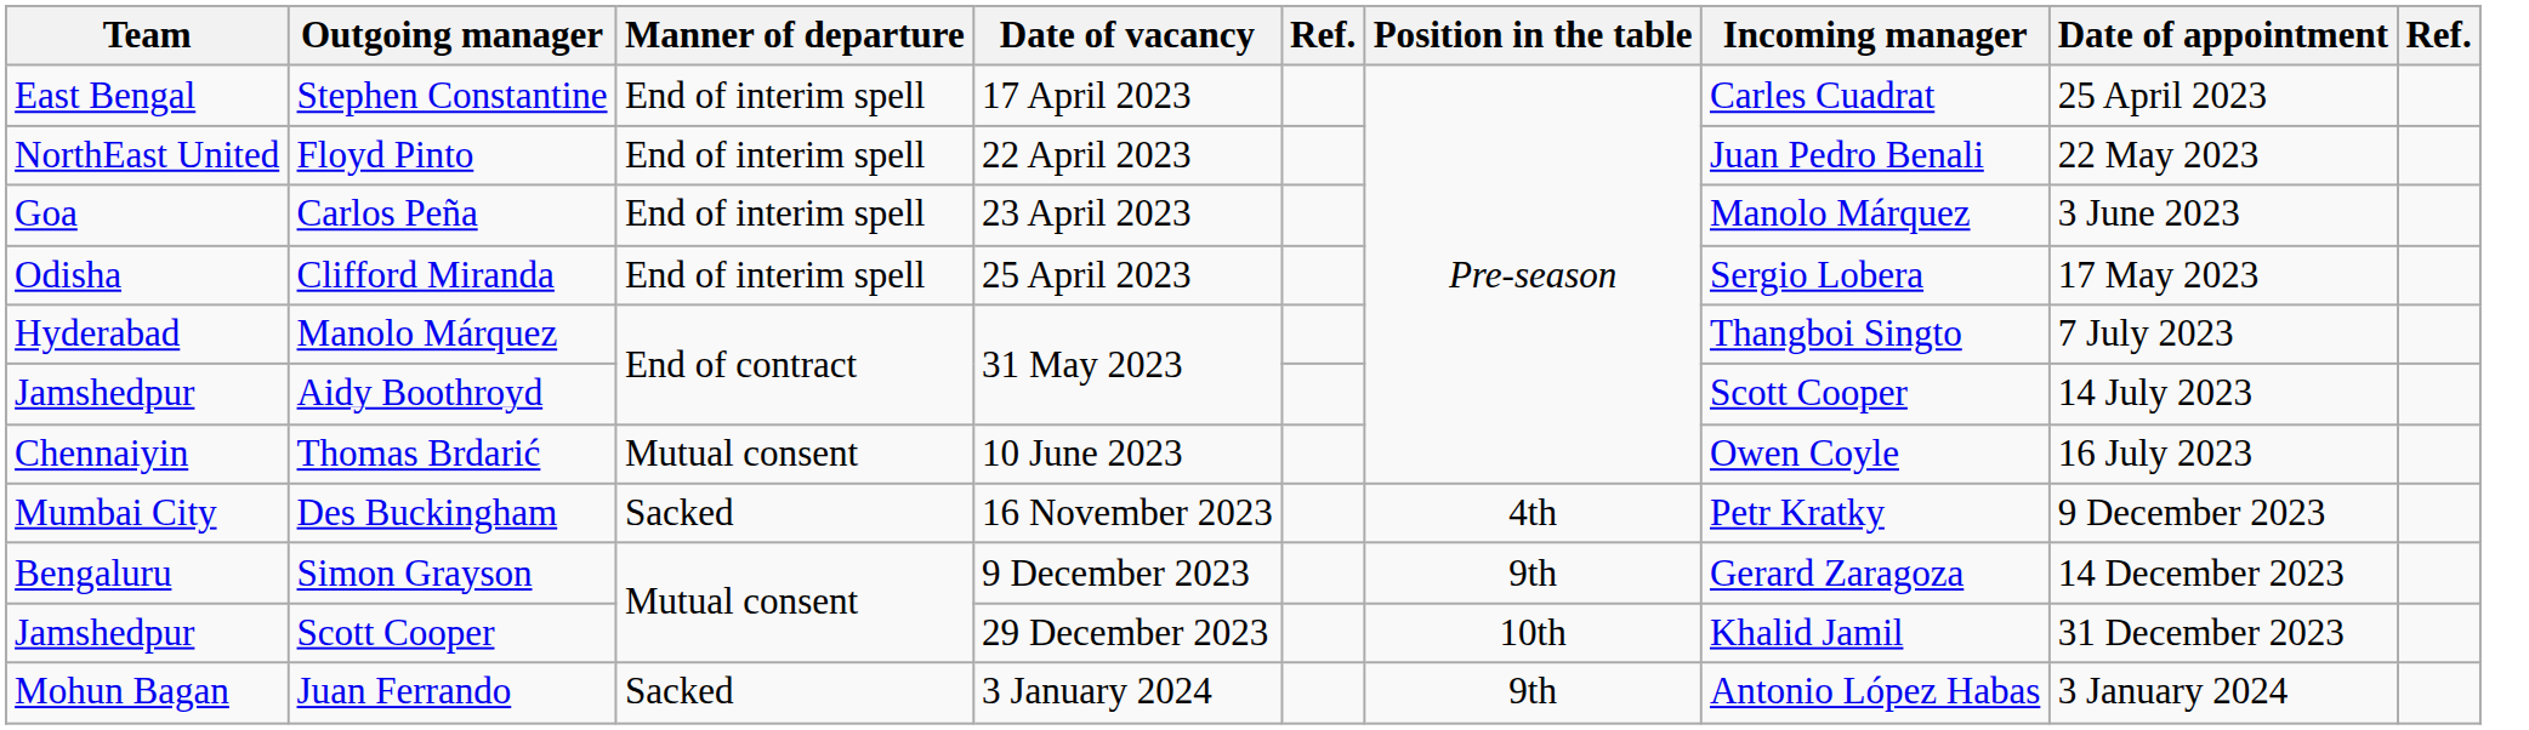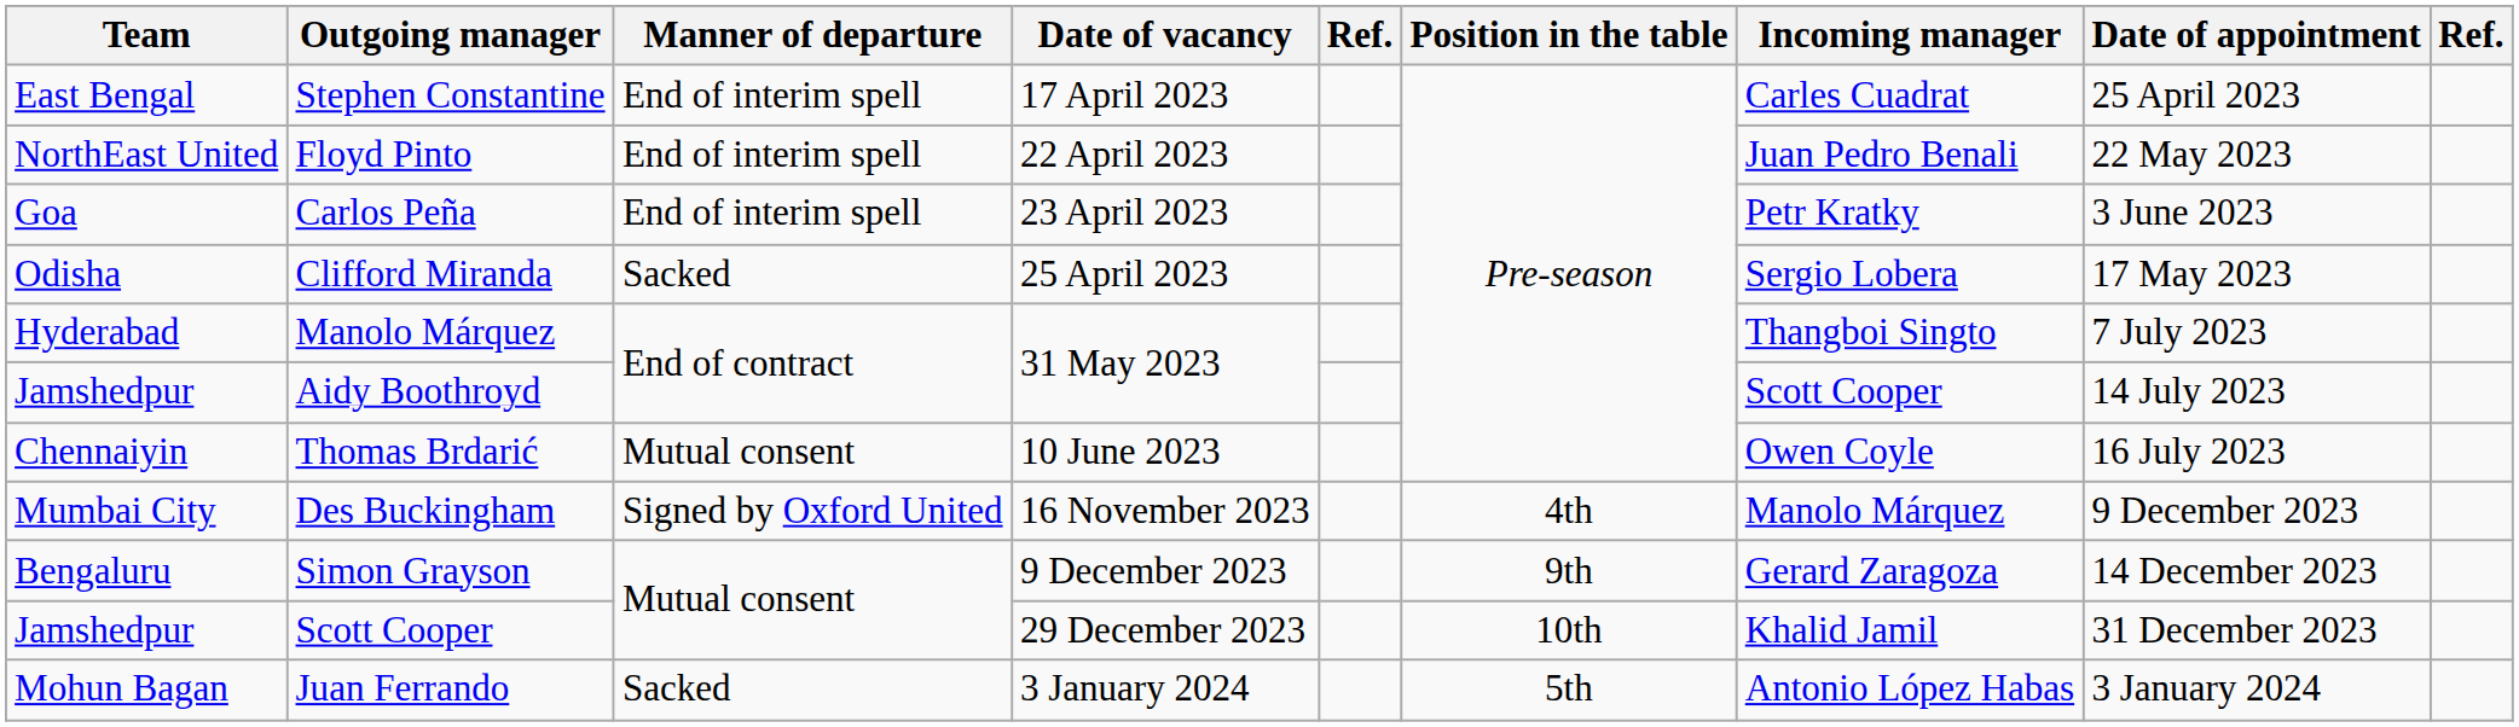 <table class="wikitable sortable">
 <tr>
 <th>Team</th>
 <th>Outgoing manager</th>
 <th>Manner of departure</th>
 <th>Date of vacancy</th>
 <th>Ref.</th>
 <th>Position in the table</th>
 <th>Incoming manager</th>
 <th>Date of appointment</th>
 <th>Ref.</th>
 </tr>
 <tr>
 <td><a href='#'>East Bengal</a></td>
 <td> <a href='#'>Stephen Constantine</a></td>
 <td>End of interim spell</td>
 <td>17 April 2023</td>
 <td></td>
 <td rowspan="7" style="text-align: center;"><em>Pre-season</em></td>
 <td> <a href='#'>Carles Cuadrat</a></td>
 <td>25 April 2023</td>
 <td></td>
 </tr>
 <tr>
 <td><a href='#'>NorthEast United</a></td>
 <td> <a href='#'>Floyd Pinto</a></td>
 <td>End of interim spell</td>
 <td>22 April 2023</td>
 <td></td>
 <td> <a href='#'>Juan Pedro Benali</a></td>
 <td>22 May 2023</td>
 <td></td>
 </tr>
 <tr>
 <td><a href='#'>Goa</a></td>
 <td> <a href='#'>Carlos Peña</a></td>
 <td>End of interim spell</td>
 <td>23 April 2023</td>
 <td></td>
-<td> <a href='#'>Manolo Márquez</a></td>
+<td> <a href='#'>Petr Kratky</a></td>
 <td>3 June 2023</td>
 <td></td>
 </tr>
 <tr>
 <td><a href='#'>Odisha</a></td>
 <td> <a href='#'>Clifford Miranda</a></td>
-<td>End of interim spell</td>
+<td>Sacked</td>
 <td>25 April 2023</td>
 <td></td>
 <td> <a href='#'>Sergio Lobera</a></td>
 <td>17 May 2023</td>
 <td></td>
 </tr>
 <tr>
 <td><a href='#'>Hyderabad</a></td>
 <td> <a href='#'>Manolo Márquez</a></td>
 <td rowspan="2">End of contract</td>
 <td rowspan="2">31 May 2023</td>
 <td></td>
 <td> <a href='#'>Thangboi Singto</a></td>
 <td>7 July 2023</td>
 <td></td>
 </tr>
 <tr>
 <td><a href='#'>Jamshedpur</a></td>
 <td> <a href='#'>Aidy Boothroyd</a></td>
 <td></td>
 <td> <a href='#'>Scott Cooper</a></td>
 <td>14 July 2023</td>
 <td></td>
 </tr>
 <tr>
 <td><a href='#'>Chennaiyin</a></td>
 <td> <a href='#'>Thomas Brdarić</a></td>
 <td>Mutual consent</td>
 <td>10 June 2023</td>
 <td></td>
 <td> <a href='#'>Owen Coyle</a></td>
 <td>16 July 2023</td>
 <td></td>
 </tr>
 <tr>
 <td><a href='#'>Mumbai City</a></td>
 <td> <a href='#'>Des Buckingham</a></td>
-<td>Sacked</td>
+<td>Signed by <a href='#'>Oxford United</a></td>
 <td>16 November 2023</td>
 <td></td>
 <td align="center">4th</td>
-<td> <a href='#'>Petr Kratky</a></td>
+<td> <a href='#'>Manolo Márquez</a></td>
 <td>9 December 2023</td>
 <td></td>
 </tr>
 <tr>
 <td><a href='#'>Bengaluru</a></td>
 <td> <a href='#'>Simon Grayson</a></td>
 <td rowspan="2">Mutual consent</td>
 <td>9 December 2023</td>
 <td></td>
 <td align="center">9th</td>
 <td> <a href='#'>Gerard Zaragoza</a></td>
 <td>14 December 2023</td>
 <td></td>
 </tr>
 <tr>
 <td><a href='#'>Jamshedpur</a></td>
 <td> <a href='#'>Scott Cooper</a></td>
 <td>29 December 2023</td>
 <td></td>
 <td align="center">10th</td>
 <td> <a href='#'>Khalid Jamil</a></td>
 <td>31 December 2023</td>
 <td></td>
 </tr>
 <tr>
 <td><a href='#'>Mohun Bagan</a></td>
 <td> <a href='#'>Juan Ferrando</a></td>
 <td>Sacked</td>
 <td>3 January 2024</td>
 <td></td>
-<td align="center">9th</td>
+<td align="center">5th</td>
 <td> <a href='#'>Antonio López Habas</a></td>
 <td>3 January 2024</td>
 <td></td>
 </tr>
 </table>
